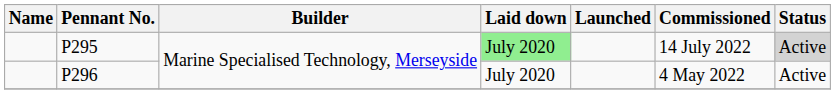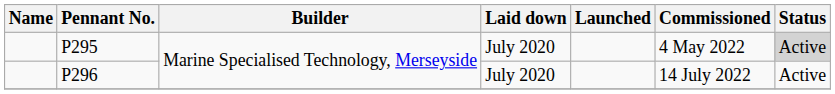 <table class="wikitable" align="center">
 <tr>
 <th>Name</th>
 <th>Pennant No.</th>
 <th>Builder</th>
 <th>Laid down</th>
 <th>Launched</th>
 <th>Commissioned</th>
 <th>Status</th>
 </tr>
 <tr>
 <td></td>
 <td>P295</td>
 <td rowspan=2>Marine Specialised Technology, <a href='#'>Merseyside</a></td>
-<td style="background: lightgreen;">July 2020</td>
+<td>July 2020</td>
 <td></td>
-<td>14 July 2022</td>
+<td>4 May 2022</td>
 <td style="background: lightgrey;">Active</td>
 </tr>
 <tr>
 <td></td>
 <td>P296</td>
 <td>July 2020</td>
 <td></td>
-<td>4 May 2022</td>
+<td>14 July 2022</td>
 <td>Active</td>
 </tr>
 <tr>
 </tr>
 </table>
